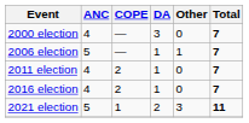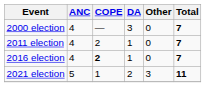 <table class="wikitable">
 <tr>
 <th>Event</th>
 <th><a href='#'>ANC</a></th>
 <th><a href='#'>COPE</a></th>
 <th><a href='#'>DA</a></th>
 <th>Other</th>
 <th>Total</th>
 </tr>
 <tr>
 <td><a href='#'>2000 election</a></td>
 <td>4</td>
 <td>—</td>
 <td>3</td>
 <td>0</td>
 <td><strong>7</strong></td>
 </tr>
 <tr>
-<td><a href='#'>2006 election</a></td>
-<td>5</td>
-<td>—</td>
-<td>1</td>
-<td>1</td>
-<td><strong>7</strong></td>
-</tr>
-<tr>
 <td><a href='#'>2011 election</a></td>
 <td>4</td>
 <td>2</td>
 <td>1</td>
 <td>0</td>
 <td><strong>7</strong></td>
 </tr>
 <tr>
 <td><a href='#'>2016 election</a></td>
 <td>4</td>
-<td>2</td>
+<td><strong>2</strong></td>
 <td>1</td>
 <td>0</td>
 <td><strong>7</strong></td>
 </tr>
 <tr>
 <td><a href='#'>2021 election</a></td>
 <td>5</td>
 <td>1</td>
 <td>2</td>
 <td>3</td>
 <td><strong>11</strong></td>
 </tr>
 <tr>
 </tr>
 </table>
